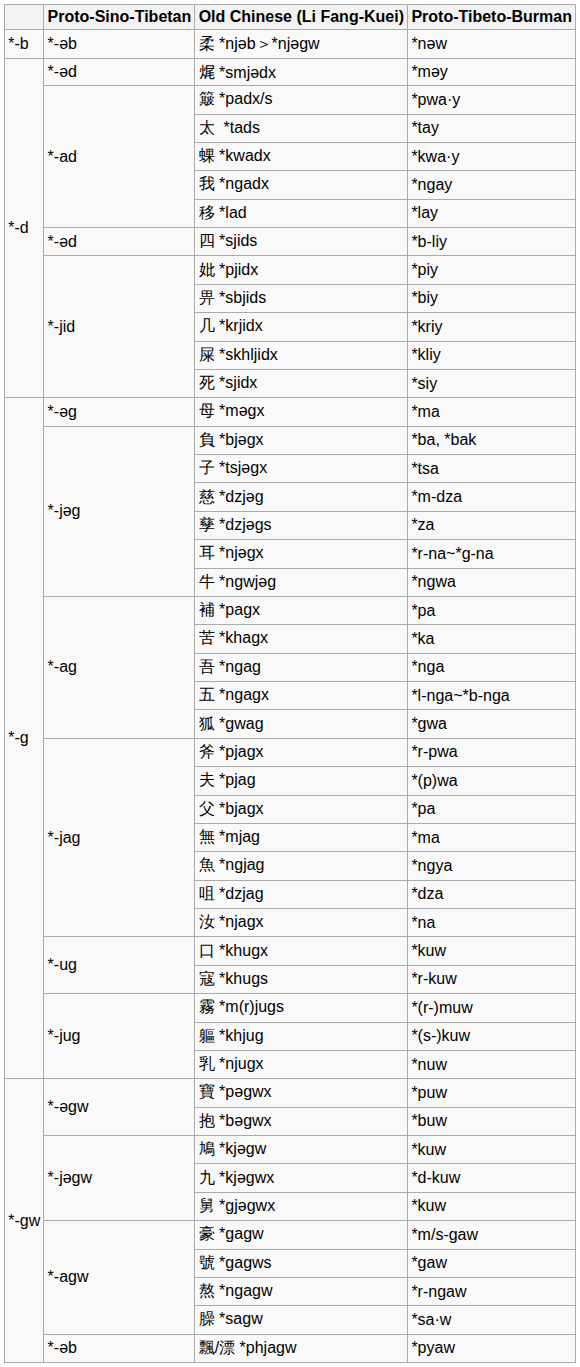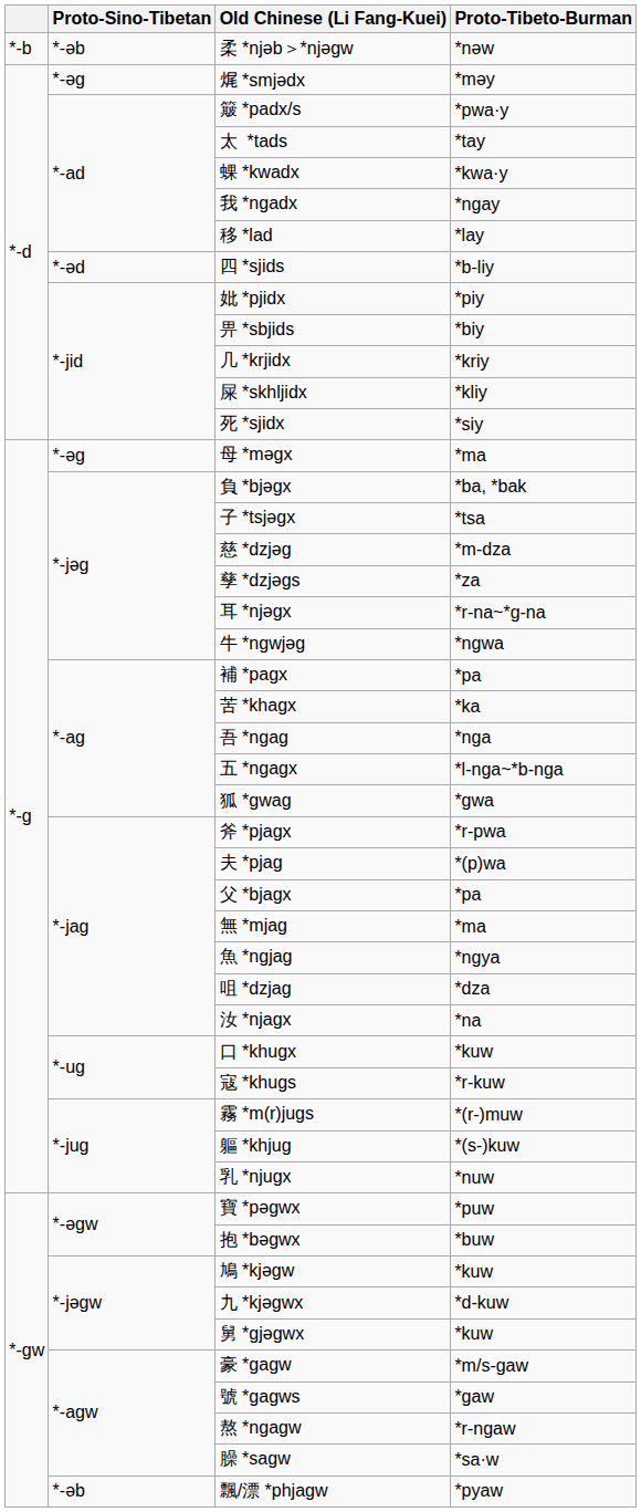 <table class="wikitable">
 <tr>
 <th></th>
 <th>Proto-Sino-Tibetan</th>
 <th>Old Chinese (Li Fang-Kuei)</th>
 <th>Proto-Tibeto-Burman</th>
 </tr>
 <tr>
 <td>*-b</td>
 <td>*-əb</td>
 <td>柔 *njəb＞*njəgw</td>
 <td>*nəw</td>
 </tr>
 <tr>
 <td rowspan="12">*-d</td>
-<td>*-əd</td>
+<td>*-əg       </td>
 <td>𤈦 *smjədx</td>
 <td>*məy</td>
 </tr>
 <tr>
 <td rowspan="5">*-ad</td>
 <td>簸 *padx/s</td>
 <td>*pwa·y</td>
 </tr>
 <tr>
 <td>太  *tads</td>
 <td>*tay</td>
 </tr>
 <tr>
 <td>蜾 *kwadx</td>
 <td>*kwa·y</td>
 </tr>
 <tr>
 <td>我 *ngadx</td>
 <td>*ngay</td>
 </tr>
 <tr>
 <td>移 *lad</td>
 <td>*lay</td>
 </tr>
 <tr>
 <td>*-əd</td>
 <td>四 *sjids</td>
 <td>*b-liy</td>
 </tr>
 <tr>
 <td rowspan="5">*-jid</td>
 <td>妣 *pjidx</td>
 <td>*piy</td>
 </tr>
 <tr>
 <td>畀 *sbjids</td>
 <td>*biy</td>
 </tr>
 <tr>
 <td>几 *krjidx</td>
 <td>*kriy</td>
 </tr>
 <tr>
 <td>屎 *skhljidx</td>
 <td>*kliy</td>
 </tr>
 <tr>
 <td>死 *sjidx</td>
 <td>*siy</td>
 </tr>
 <tr>
 <td rowspan="24">*-g</td>
 <td>*-əg       </td>
 <td>母 *məgx</td>
 <td>*ma</td>
 </tr>
 <tr>
 <td rowspan="6">*-jəg     </td>
 <td>負 *bjəgx</td>
 <td>*ba, *bak</td>
 </tr>
 <tr>
 <td>子 *tsjəgx</td>
 <td>*tsa</td>
 </tr>
 <tr>
 <td>慈 *dzjəg</td>
 <td>*m-dza</td>
 </tr>
 <tr>
 <td>孳 *dzjəgs</td>
 <td>*za</td>
 </tr>
 <tr>
 <td>耳 *njəgx</td>
 <td>*r-na~*g-na</td>
 </tr>
 <tr>
 <td>牛 *ngwjəg</td>
 <td>*ngwa</td>
 </tr>
 <tr>
 <td rowspan="5">*-ag</td>
 <td>補 *pagx</td>
 <td>*pa</td>
 </tr>
 <tr>
 <td>苦 *khagx</td>
 <td>*ka</td>
 </tr>
 <tr>
 <td>吾 *ngag</td>
 <td>*nga</td>
 </tr>
 <tr>
 <td>五 *ngagx</td>
 <td>*l-nga~*b-nga</td>
 </tr>
 <tr>
 <td>狐 *gwag</td>
 <td>*gwa</td>
 </tr>
 <tr>
 <td rowspan="7">*-jag</td>
 <td>斧 *pjagx</td>
 <td>*r-pwa</td>
 </tr>
 <tr>
 <td>夫 *pjag</td>
 <td>*(p)wa</td>
 </tr>
 <tr>
 <td>父 *bjagx</td>
 <td>*pa</td>
 </tr>
 <tr>
 <td>無 *mjag</td>
 <td>*ma</td>
 </tr>
 <tr>
 <td>魚 *ngjag</td>
 <td>*ngya</td>
 </tr>
 <tr>
 <td>咀 *dzjag</td>
 <td>*dza</td>
 </tr>
 <tr>
 <td>汝 *njagx</td>
 <td>*na</td>
 </tr>
 <tr>
 <td rowspan="2">*-ug</td>
 <td>口 *khugx</td>
 <td>*kuw</td>
 </tr>
 <tr>
 <td>寇 *khugs</td>
 <td>*r-kuw</td>
 </tr>
 <tr>
 <td rowspan="3">*-jug</td>
 <td>霧 *m(r)jugs</td>
 <td>*(r-)muw</td>
 </tr>
 <tr>
 <td>軀 *khjug</td>
 <td>*(s-)kuw</td>
 </tr>
 <tr>
 <td>乳 *njugx</td>
 <td>*nuw</td>
 </tr>
 <tr>
 <td rowspan="10">*-gw</td>
 <td rowspan="2">*-əgw</td>
 <td>寶 *pəgwx</td>
 <td>*puw</td>
 </tr>
 <tr>
 <td>抱 *bəgwx</td>
 <td>*buw</td>
 </tr>
 <tr>
 <td rowspan="3">*-jəgw</td>
 <td>鳩 *kjəgw</td>
 <td>*kuw</td>
 </tr>
 <tr>
 <td>九 *kjəgwx</td>
 <td>*d-kuw</td>
 </tr>
 <tr>
 <td>舅 *gjəgwx</td>
 <td>*kuw</td>
 </tr>
 <tr>
 <td rowspan="4">*-agw</td>
 <td>豪 *gagw</td>
 <td>*m/s-gaw</td>
 </tr>
 <tr>
 <td>號 *gagws</td>
 <td>*gaw</td>
 </tr>
 <tr>
 <td>熬 *ngagw</td>
 <td>*r-ngaw</td>
 </tr>
 <tr>
 <td>臊 *sagw</td>
 <td>*sa·w</td>
 </tr>
 <tr>
 <td>*-əb</td>
 <td>飄/漂 *phjagw</td>
 <td>*pyaw</td>
 </tr>
 </table>
